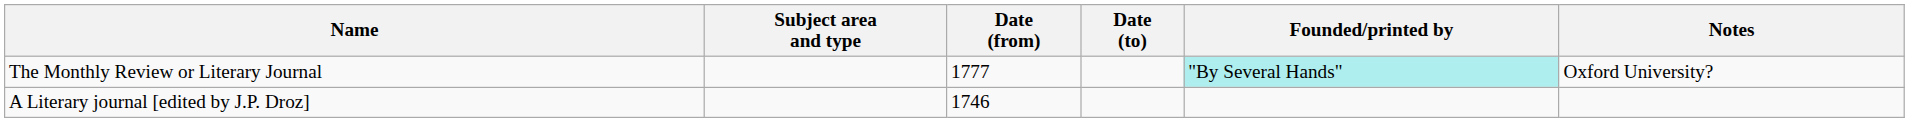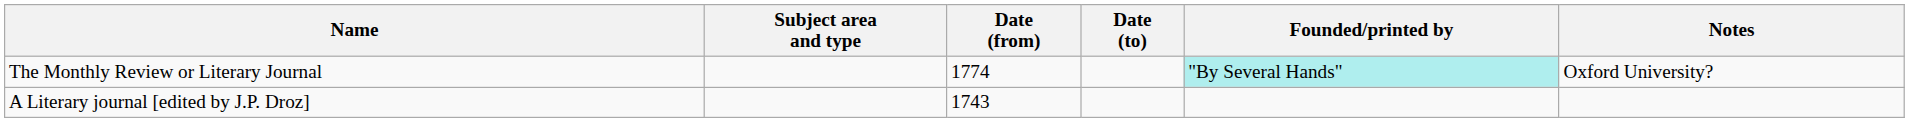 <table class="wikitable sortable" width="100%">
 <tr>
 <th>Name</th>
 <th>Subject area<br>and type</th>
 <th>Date<br>(from)</th>
 <th>Date<br>(to)</th>
 <th>Founded/printed by</th>
 <th>Notes</th>
 </tr>
 <tr>
 <td>The Monthly Review or Literary Journal</td>
 <td></td>
-<td>1777</td>
+<td>1774</td>
 <td> </td>
 <td style="background: paleturquoise;">"By Several Hands"</td>
 <td>Oxford University?</td>
 </tr>
 <tr>
 <td>A Literary journal [edited by J.P. Droz]</td>
 <td> </td>
-<td>1746</td>
+<td>1743</td>
 <td> </td>
 <td> </td>
 <td> </td>
 </tr>
 </table>
